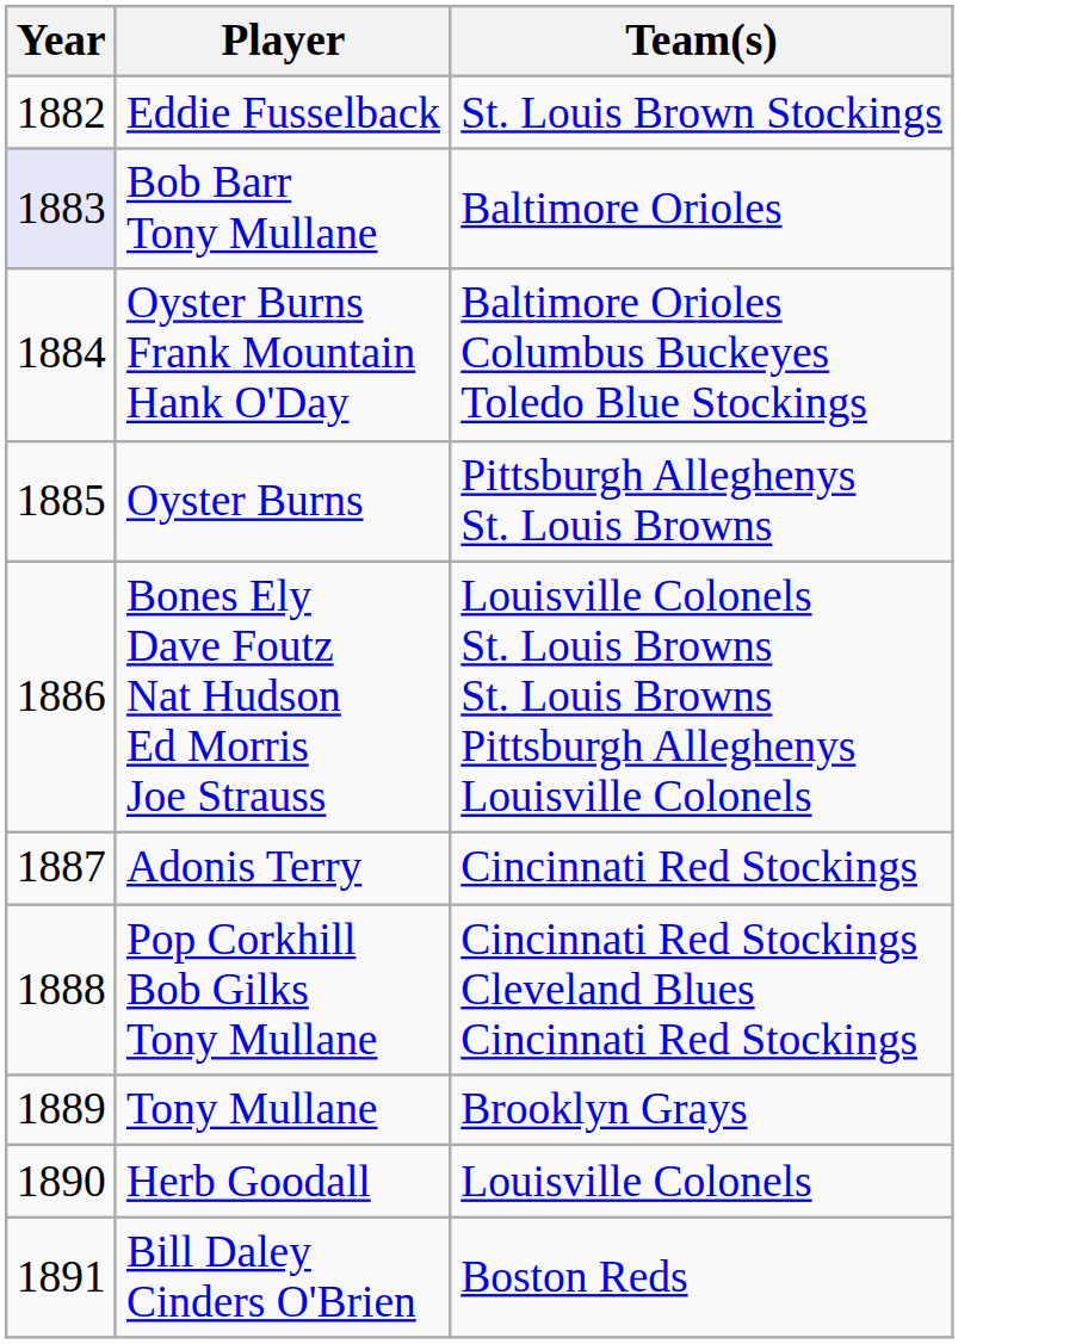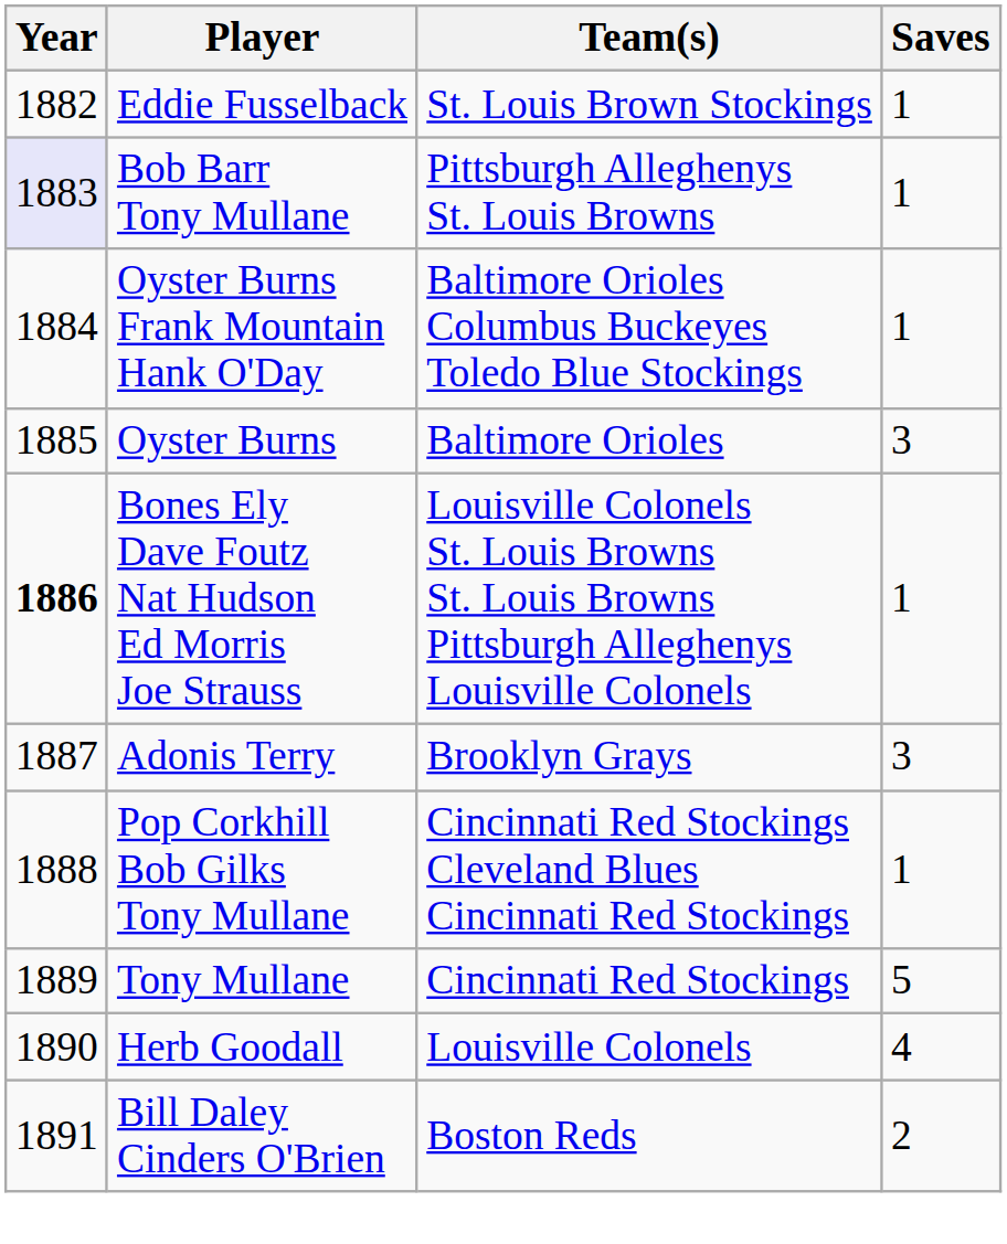 <table class="wikitable sortable">
 <tr>
 <th>Year</th>
 <th>Player</th>
 <th>Team(s)</th>
+<th>Saves</th>
 </tr>
 <tr>
 <td>1882</td>
 <td><a href='#'>Eddie Fusselback</a></td>
 <td><a href='#'>St. Louis Brown Stockings</a></td>
+<td>1</td>
 </tr>
 <tr>
 <td style="background: lavender;">1883</td>
 <td><a href='#'>Bob Barr</a><br><a href='#'>Tony Mullane</a></td>
-<td><a href='#'>Baltimore Orioles</a></td>
+<td><a href='#'>Pittsburgh Alleghenys</a><br><a href='#'>St. Louis Browns</a></td>
+<td>1</td>
 </tr>
 <tr>
 <td>1884</td>
 <td><a href='#'>Oyster Burns</a><br><a href='#'>Frank Mountain</a><br><a href='#'>Hank O'Day</a></td>
 <td><a href='#'>Baltimore Orioles</a><br><a href='#'>Columbus Buckeyes</a><br><a href='#'>Toledo Blue Stockings</a></td>
+<td>1</td>
 </tr>
 <tr>
 <td>1885</td>
 <td><a href='#'>Oyster Burns</a></td>
-<td><a href='#'>Pittsburgh Alleghenys</a><br><a href='#'>St. Louis Browns</a></td>
+<td><a href='#'>Baltimore Orioles</a></td>
+<td>3</td>
 </tr>
 <tr>
-<td>1886</td>
+<td><strong>1886</strong></td>
 <td><a href='#'>Bones Ely</a><br><a href='#'>Dave Foutz</a><br><a href='#'>Nat Hudson</a><br><a href='#'>Ed Morris</a><br><a href='#'>Joe Strauss</a></td>
 <td><a href='#'>Louisville Colonels</a><br><a href='#'>St. Louis Browns</a><br><a href='#'>St. Louis Browns</a><br><a href='#'>Pittsburgh Alleghenys</a><br><a href='#'>Louisville Colonels</a></td>
+<td>1</td>
 </tr>
 <tr>
 <td>1887</td>
 <td><a href='#'>Adonis Terry</a></td>
-<td><a href='#'>Cincinnati Red Stockings</a></td>
+<td><a href='#'>Brooklyn Grays</a></td>
+<td>3</td>
 </tr>
 <tr>
 <td>1888</td>
 <td><a href='#'>Pop Corkhill</a><br><a href='#'>Bob Gilks</a><br><a href='#'>Tony Mullane</a></td>
 <td><a href='#'>Cincinnati Red Stockings</a><br><a href='#'>Cleveland Blues</a><br><a href='#'>Cincinnati Red Stockings</a></td>
+<td>1</td>
 </tr>
 <tr>
 <td>1889</td>
 <td><a href='#'>Tony Mullane</a></td>
-<td><a href='#'>Brooklyn Grays</a></td>
+<td><a href='#'>Cincinnati Red Stockings</a></td>
+<td>5</td>
 </tr>
 <tr>
 <td>1890</td>
 <td><a href='#'>Herb Goodall</a></td>
 <td><a href='#'>Louisville Colonels</a></td>
+<td>4</td>
 </tr>
 <tr>
 <td>1891</td>
 <td><a href='#'>Bill Daley</a><br><a href='#'>Cinders O'Brien</a></td>
 <td><a href='#'>Boston Reds</a></td>
+<td>2</td>
 </tr>
 </table>
